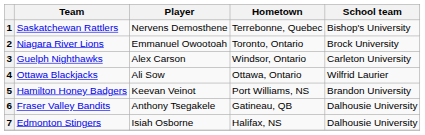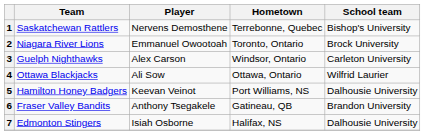 <table class="wikitable">
 <tr>
 <th></th>
 <th>Team</th>
 <th>Player</th>
 <th>Hometown</th>
 <th>School team</th>
 </tr>
 <tr>
 <th>1</th>
 <td><a href='#'>Saskatchewan Rattlers</a></td>
 <td>Nervens Demosthene</td>
 <td>Terrebonne, Quebec</td>
 <td>Bishop's University</td>
 </tr>
 <tr>
 <th>2</th>
 <td><a href='#'>Niagara River Lions</a></td>
 <td>Emmanuel Owootoah</td>
 <td>Toronto, Ontario</td>
 <td>Brock University</td>
 </tr>
 <tr>
 <th>3</th>
 <td><a href='#'>Guelph Nighthawks</a></td>
 <td>Alex Carson</td>
 <td>Windsor, Ontario</td>
 <td>Carleton University</td>
 </tr>
 <tr>
 <th>4</th>
 <td><a href='#'>Ottawa Blackjacks</a></td>
 <td>Ali Sow</td>
 <td>Ottawa, Ontario</td>
 <td>Wilfrid Laurier</td>
 </tr>
 <tr>
 <th>5</th>
 <td><a href='#'>Hamilton Honey Badgers</a></td>
 <td>Keevan Veinot</td>
 <td>Port Williams, NS</td>
-<td>Brandon University</td>
+<td>Dalhousie University</td>
 </tr>
 <tr>
 <th>6</th>
 <td><a href='#'>Fraser Valley Bandits</a></td>
 <td>Anthony Tsegakele</td>
 <td>Gatineau, QB</td>
-<td>Dalhousie University</td>
+<td>Brandon University</td>
 </tr>
 <tr>
 <th>7</th>
 <td><a href='#'>Edmonton Stingers</a></td>
 <td>Isiah Osborne</td>
 <td>Halifax, NS</td>
 <td>Dalhousie University</td>
 </tr>
 <tr>
 </tr>
 </table>
